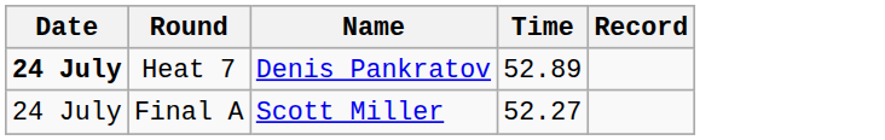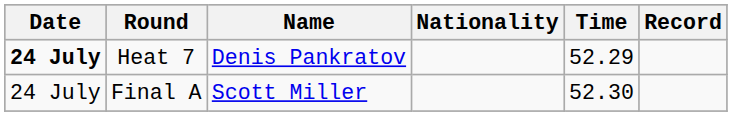 <table class="wikitable" style="text-align:center">
 <tr>
 <th>Date</th>
 <th>Round</th>
 <th>Name</th>
+<th>Nationality</th>
 <th>Time</th>
 <th>Record</th>
 </tr>
 <tr>
 <td><strong>24 July</strong></td>
 <td>Heat 7</td>
 <td align="left"><a href='#'>Denis Pankratov</a></td>
-<td>52.89</td>
+<td align="left"></td>
+<td>52.29</td>
 <td></td>
 </tr>
 <tr>
 <td>24 July</td>
 <td>Final A</td>
 <td align="left"><a href='#'>Scott Miller</a></td>
-<td>52.27</td>
+<td align="left"></td>
+<td>52.30</td>
 <td></td>
 </tr>
 </table>
